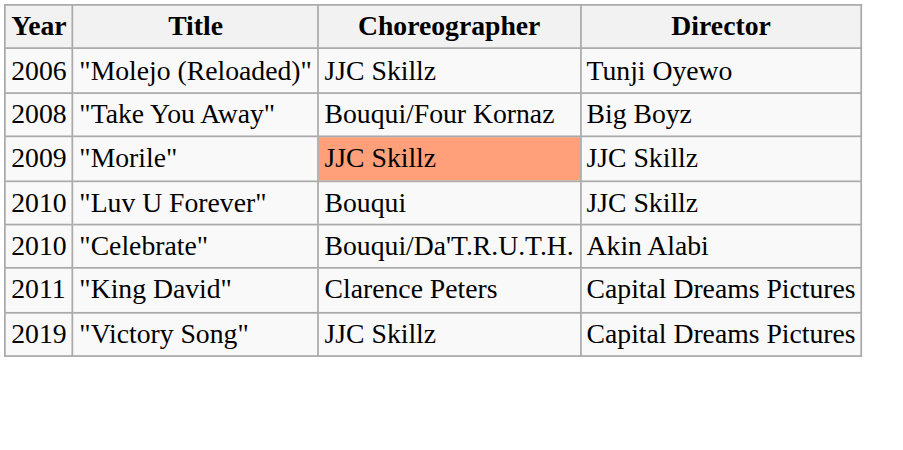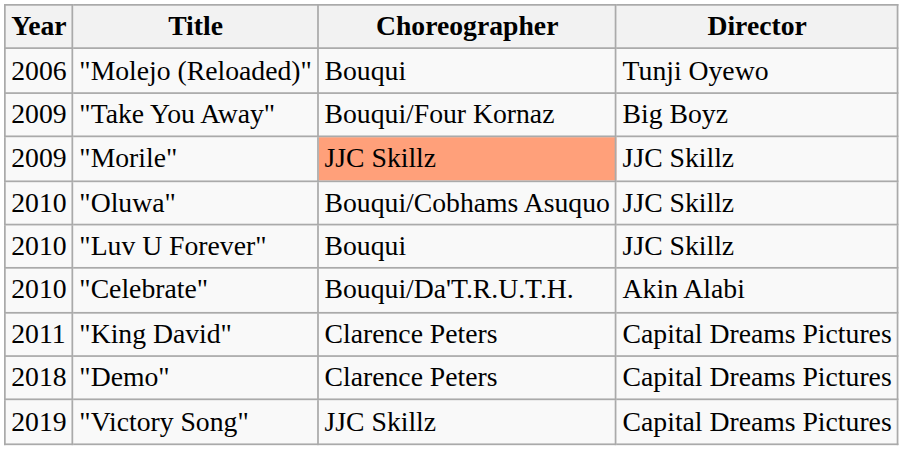 <table class="wikitable">
 <tr>
 <th>Year</th>
 <th>Title</th>
 <th>Choreographer</th>
 <th>Director</th>
 </tr>
 <tr>
 <td>2006</td>
 <td>"Molejo (Reloaded)"</td>
-<td>JJC Skillz</td>
+<td>Bouqui</td>
 <td>Tunji Oyewo</td>
 </tr>
 <tr>
-<td>2008</td>
+<td>2009</td>
 <td>"Take You Away"</td>
 <td>Bouqui/Four Kornaz</td>
 <td>Big Boyz</td>
 </tr>
 <tr>
 <td>2009</td>
 <td>"Morile"</td>
 <td style="background: lightsalmon;">JJC Skillz</td>
+<td>JJC Skillz</td>
+</tr>
+<tr>
+<td>2010</td>
+<td>"Oluwa"</td>
+<td>Bouqui/Cobhams Asuquo</td>
 <td>JJC Skillz</td>
 </tr>
 <tr>
 <td>2010</td>
 <td>"Luv U Forever"</td>
 <td>Bouqui</td>
 <td>JJC Skillz</td>
 </tr>
 <tr>
 <td>2010</td>
 <td>"Celebrate"</td>
 <td>Bouqui/Da'T.R.U.T.H.</td>
 <td>Akin Alabi</td>
 </tr>
 <tr>
 <td>2011</td>
 <td>"King David"</td>
 <td>Clarence Peters</td>
 <td>Capital Dreams Pictures</td>
 </tr>
 <tr>
+<td>2018</td>
+<td>"Demo"</td>
+<td>Clarence Peters</td>
+<td>Capital Dreams Pictures</td>
+</tr>
+<tr>
 <td>2019</td>
 <td>"Victory Song"</td>
 <td>JJC Skillz</td>
 <td>Capital Dreams Pictures</td>
 </tr>
 </table>
